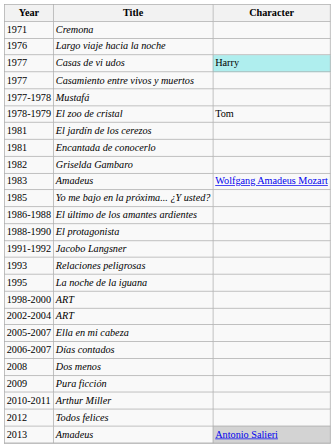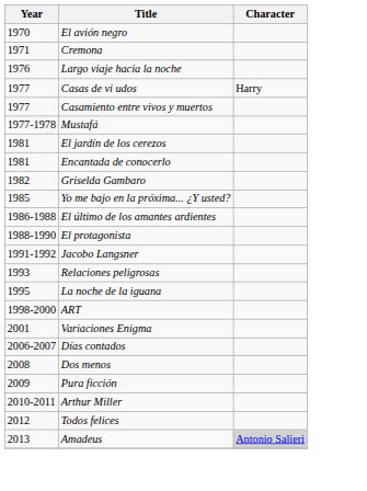 <table class="wikitable" style="font-size: 90%;">
 <tr>
 <th>Year</th>
 <th>Title</th>
 <th>Character</th>
+</tr>
+<tr>
+<td>1970</td>
+<td><em>El avión negro</em></td>
+<td></td>
 </tr>
 <tr>
 <td>1971</td>
 <td><em>Cremona</em></td>
 <td></td>
 </tr>
 <tr>
 <td>1976</td>
 <td><em>Largo viaje hacia la noche</em></td>
 <td></td>
 </tr>
 <tr>
 <td>1977</td>
 <td><em>Casas de vi udos</em></td>
-<td style="background: paleturquoise;">Harry</td>
+<td>Harry</td>
 </tr>
 <tr>
 <td>1977</td>
 <td><em>Casamiento entre vivos y muertos</em></td>
 <td></td>
 </tr>
 <tr>
 <td>1977-1978</td>
 <td><em>Mustafá</em></td>
 <td></td>
-</tr>
-<tr>
-<td>1978-1979</td>
-<td><em>El zoo de cristal</em></td>
-<td>Tom</td>
 </tr>
 <tr>
 <td>1981</td>
 <td><em>El jardín de los cerezos</em></td>
 <td></td>
 </tr>
 <tr>
 <td>1981</td>
 <td><em>Encantada de conocerlo</em></td>
 <td></td>
 </tr>
 <tr>
 <td>1982</td>
 <td><em>Griselda Gambaro</em></td>
 <td></td>
-</tr>
-<tr>
-<td>1983</td>
-<td><em>Amadeus</em></td>
-<td><a href='#'>Wolfgang Amadeus Mozart</a></td>
 </tr>
 <tr>
 <td>1985</td>
 <td><em>Yo me bajo en la próxima... ¿Y usted?</em></td>
 <td></td>
 </tr>
 <tr>
 <td>1986-1988</td>
 <td><em>El último de los amantes ardientes</em></td>
 <td></td>
 </tr>
 <tr>
 <td>1988-1990</td>
 <td><em>El protagonista</em></td>
 <td></td>
 </tr>
 <tr>
 <td>1991-1992</td>
 <td><em>Jacobo Langsner</em></td>
 <td></td>
 </tr>
 <tr>
 <td>1993</td>
 <td><em>Relaciones peligrosas</em></td>
 <td></td>
 </tr>
 <tr>
 <td>1995</td>
 <td><em>La noche de la iguana</em></td>
 <td></td>
 </tr>
 <tr>
 <td>1998-2000</td>
 <td><em>ART</em></td>
 <td></td>
 </tr>
 <tr>
-<td>2002-2004</td>
-<td><em>ART</em></td>
-<td></td>
-</tr>
-<tr>
-<td>2005-2007</td>
-<td><em>Ella en mi cabeza</em></td>
+<td>2001</td>
+<td><em>Variaciones Enigma</em></td>
 <td></td>
 </tr>
 <tr>
 <td>2006-2007</td>
 <td><em>Días contados</em></td>
 <td></td>
 </tr>
 <tr>
 <td>2008</td>
 <td><em>Dos menos</em></td>
 <td></td>
 </tr>
 <tr>
 <td>2009</td>
 <td><em>Pura ficción</em></td>
 <td></td>
 </tr>
 <tr>
 <td>2010-2011</td>
 <td><em>Arthur Miller</em></td>
 <td></td>
 </tr>
 <tr>
 <td>2012</td>
 <td><em>Todos felices</em></td>
 <td></td>
 </tr>
 <tr>
 <td>2013</td>
 <td><em>Amadeus</em></td>
 <td style="background: lightgrey;"><a href='#'>Antonio Salieri</a></td>
 </tr>
 <tr>
 </tr>
 </table>
